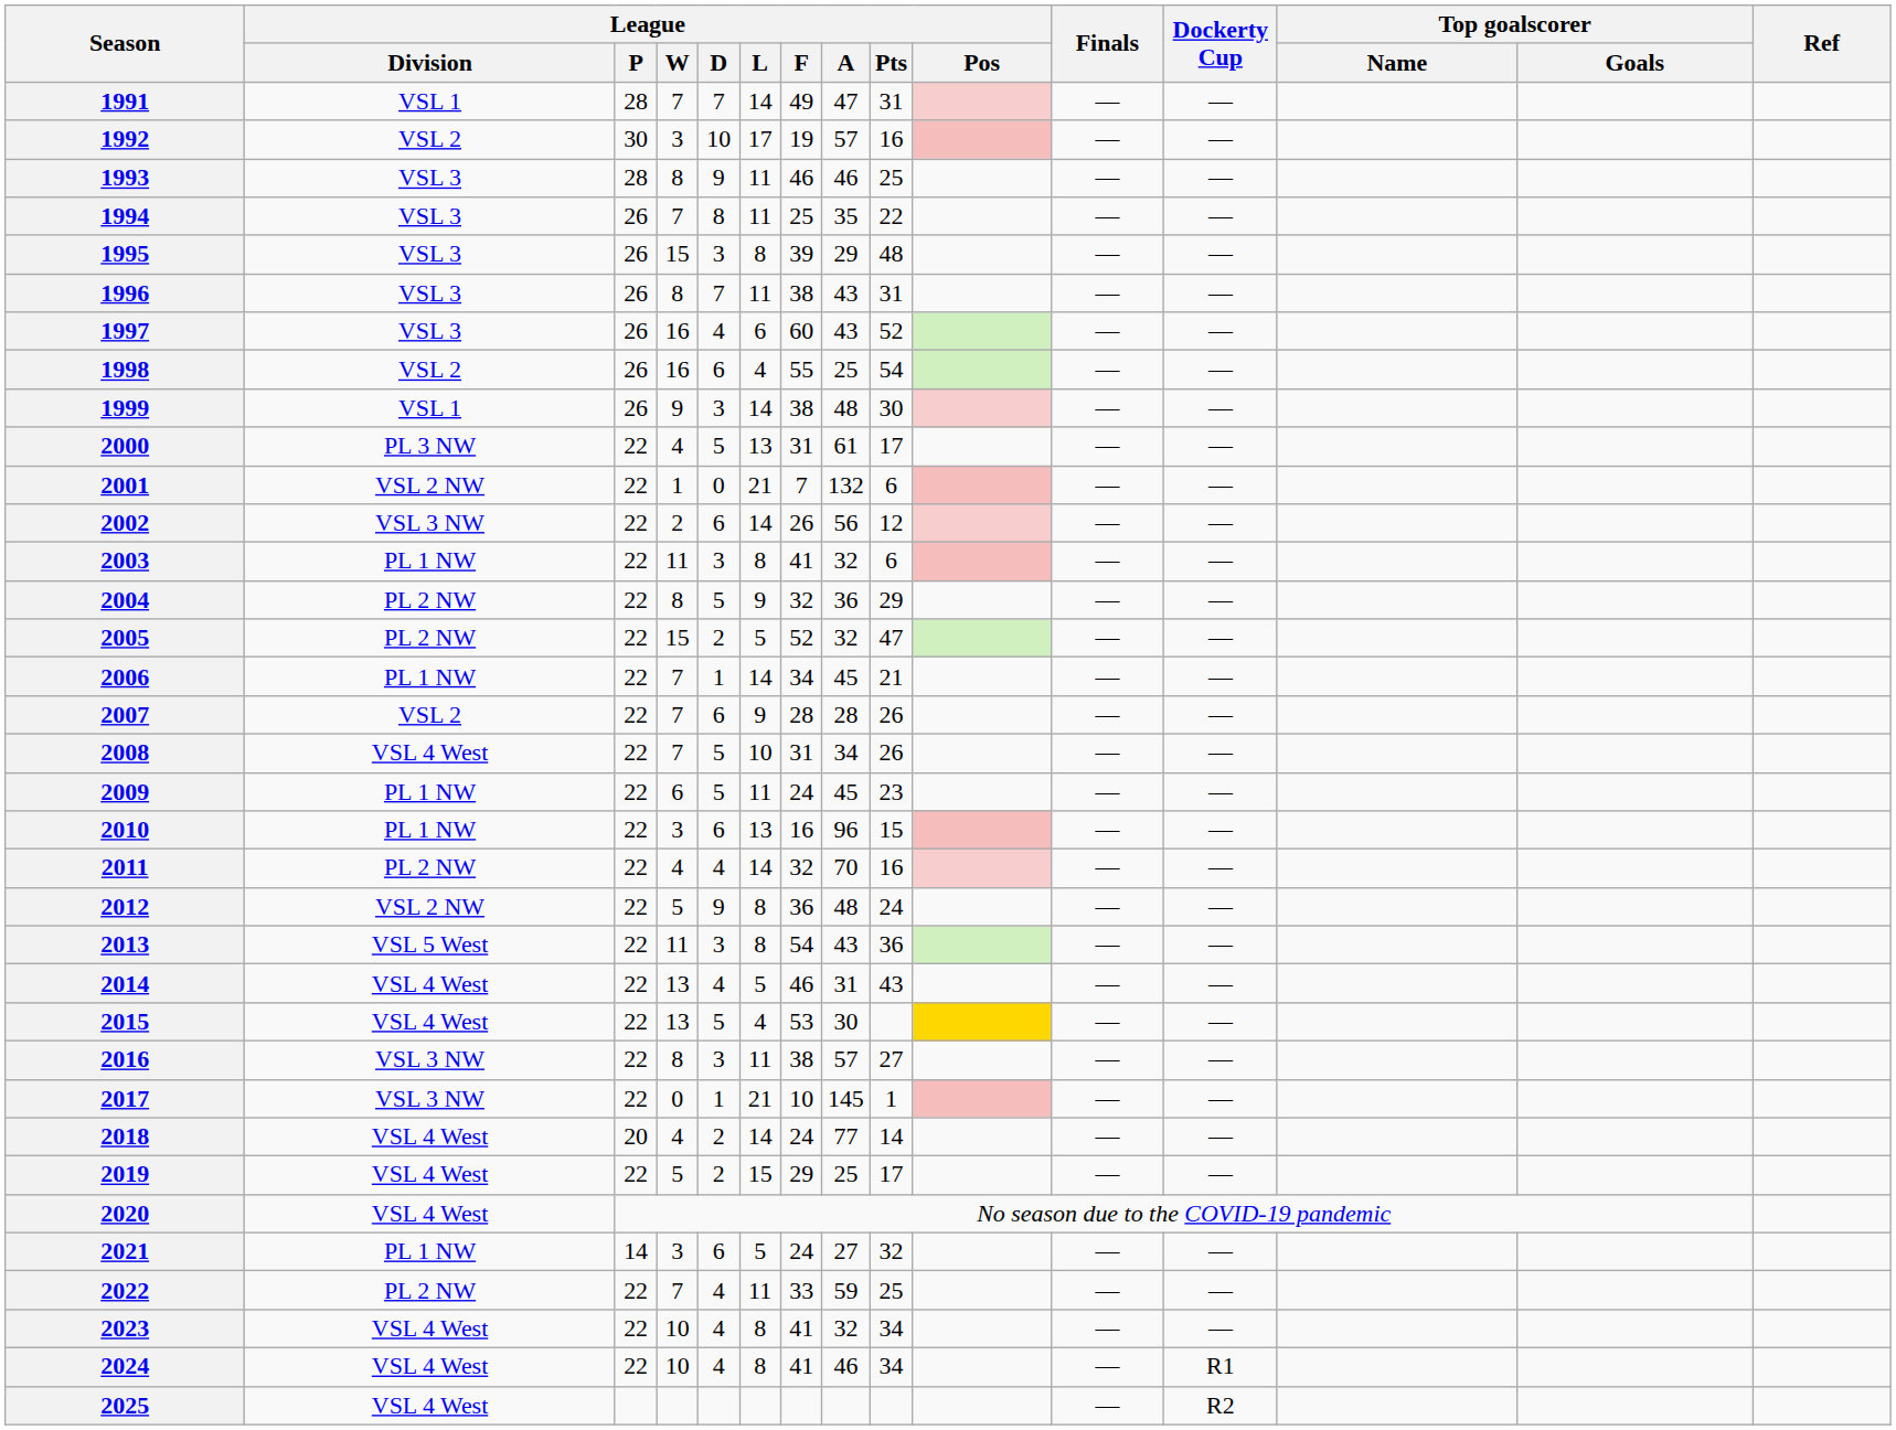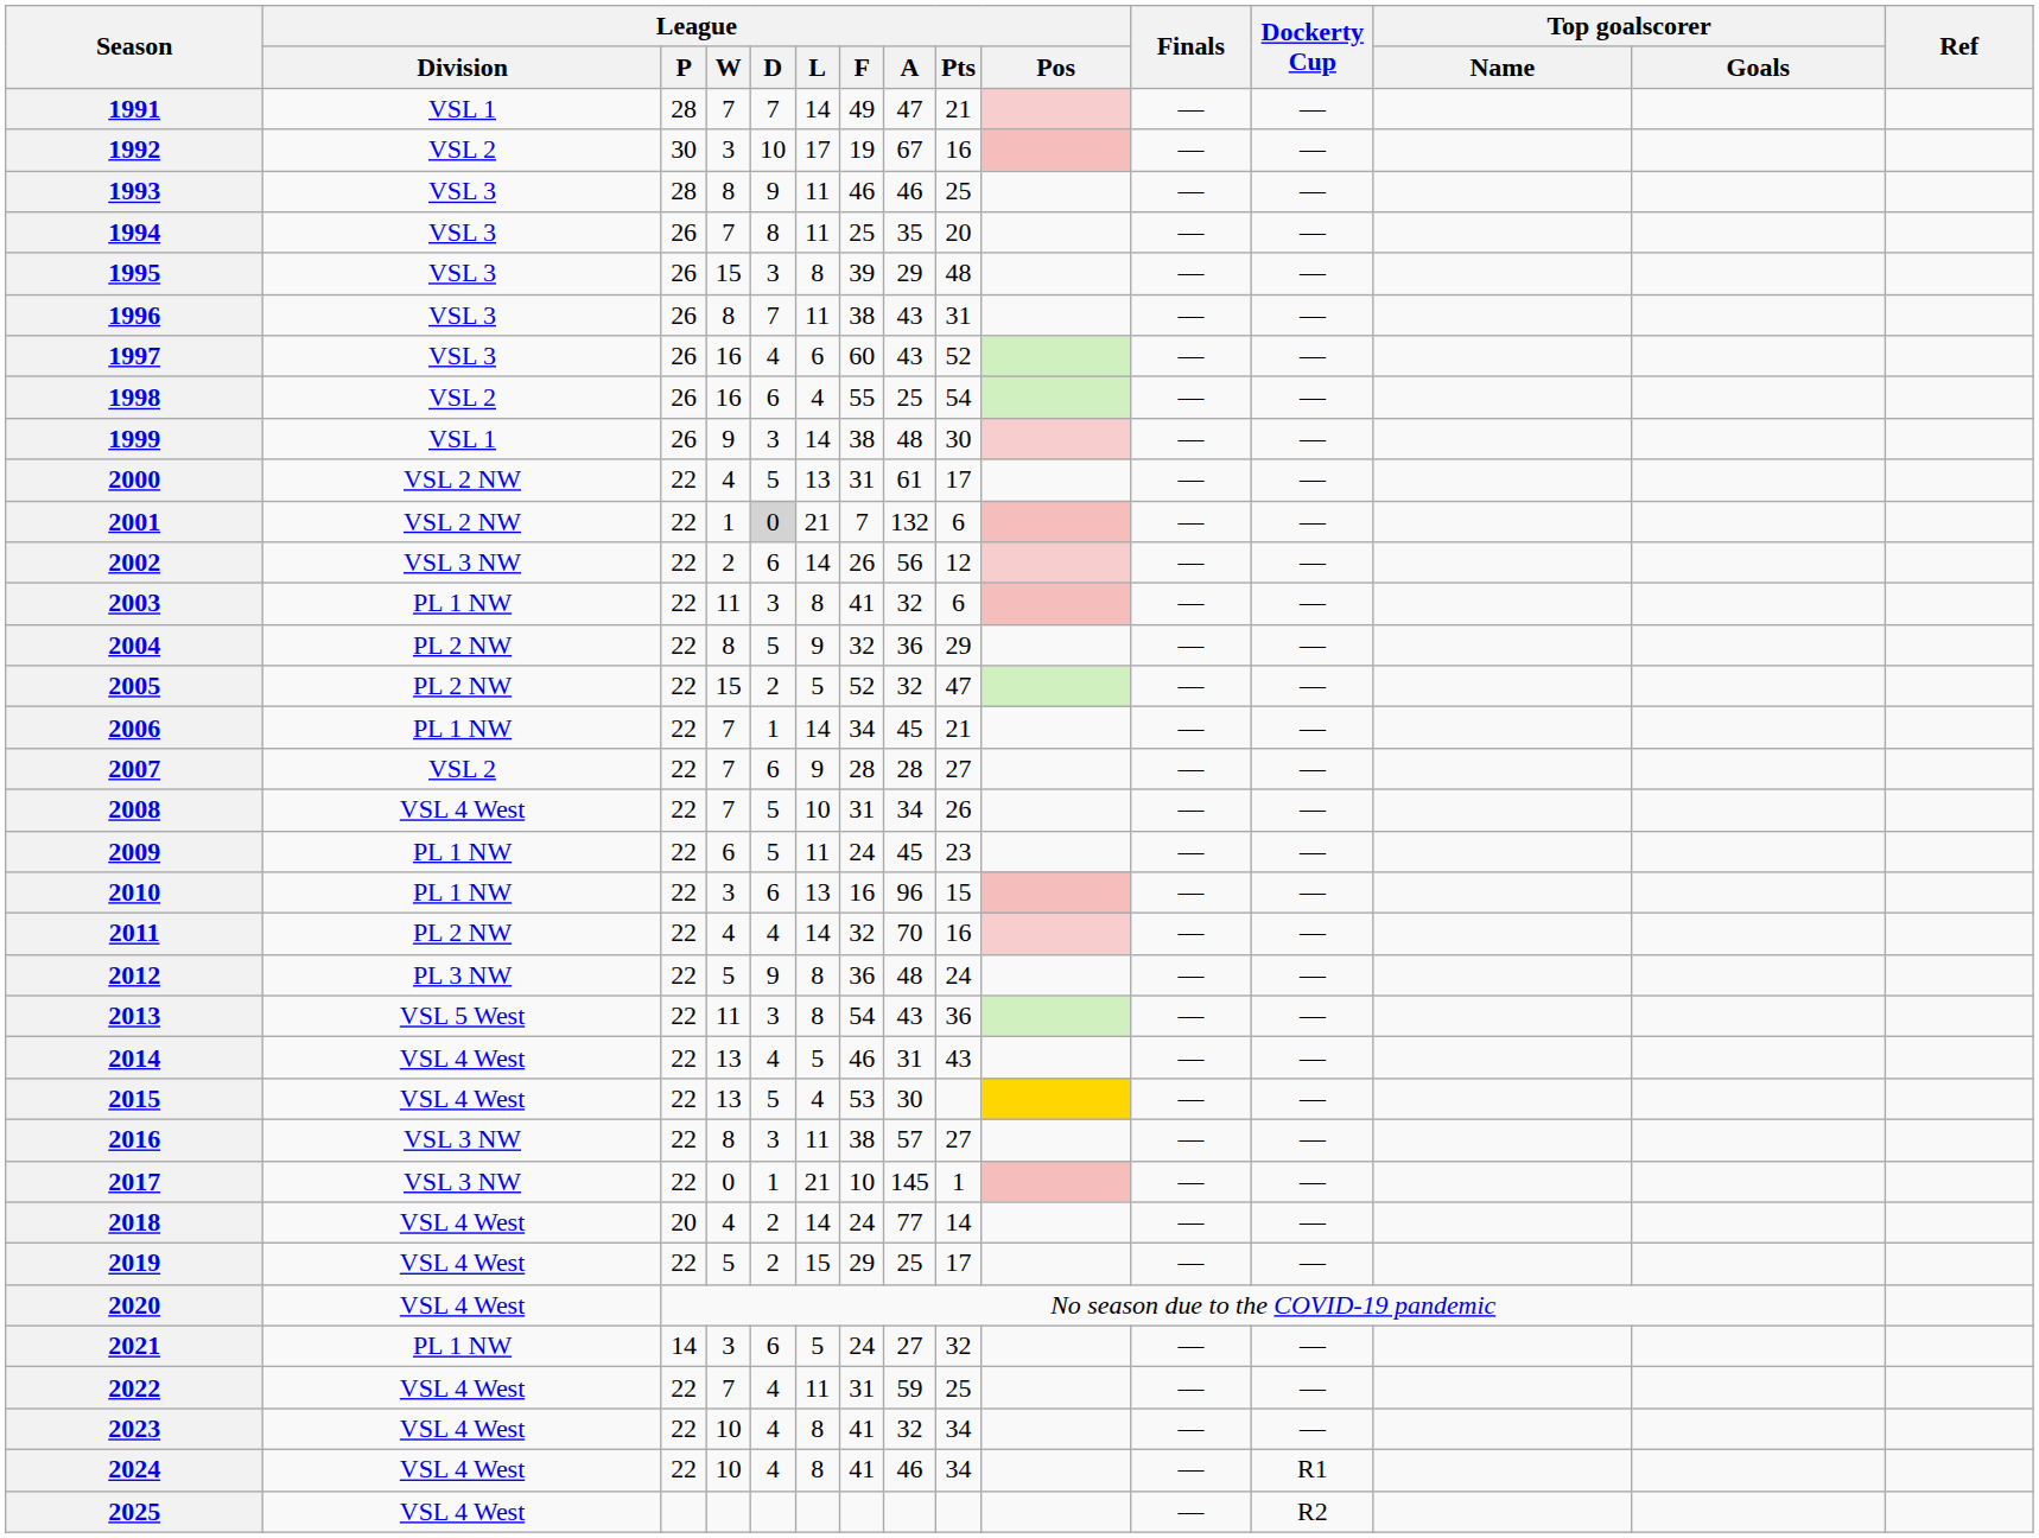 <table class="wikitable" style="text-align: center">
 <tr class="unsortable">
 <th scope="col" rowspan="2">Season</th>
 <th colspan="9" scope="col">League</th>
 <th rowspan="2" width=6% scope="col" class="unsortable">Finals</th>
 <th rowspan="2" width=6% scope="col" class="unsortable"><a href='#'>Dockerty Cup</a></th>
 <th colspan="2" scope="col">Top goalscorer</th>
 <th rowspan="2" scope="col"; class=unsortable>Ref</th>
 </tr>
 <tr>
 <th scope="col">Division</th>
 <th width="20" scope="col">P</th>
 <th width="20" scope="col">W</th>
 <th width="20" scope="col">D</th>
 <th width="20" scope="col">L</th>
 <th width="20" scope="col">F</th>
 <th width="20" scope="col">A</th>
 <th width="20" scope="col">Pts</th>
 <th scope="col">Pos</th>
 <th scope="col">Name</th>
 <th scope="col">Goals</th>
 </tr>
 <tr>
 <th><a href='#'>1991</a></th>
 <td><a href='#'>VSL 1</a></td>
 <td>28</td>
 <td>7</td>
 <td>7</td>
 <td>14</td>
 <td>49</td>
 <td>47</td>
-<td>31</td>
+<td>21</td>
 <td bgcolor=#F7CECD></td>
 <td>—</td>
 <td>—</td>
 <td></td>
 <td></td>
 <td></td>
 </tr>
 <tr>
 <th><a href='#'>1992</a></th>
 <td><a href='#'>VSL 2</a></td>
 <td>30</td>
 <td>3</td>
 <td>10</td>
 <td>17</td>
 <td>19</td>
-<td>57</td>
+<td>67</td>
 <td>16</td>
 <td bgcolor=#F5BEBC></td>
 <td>—</td>
 <td>—</td>
 <td></td>
 <td></td>
 <td></td>
 </tr>
 <tr>
 <th><a href='#'>1993</a></th>
 <td><a href='#'>VSL 3</a></td>
 <td>28</td>
 <td>8</td>
 <td>9</td>
 <td>11</td>
 <td>46</td>
 <td>46</td>
 <td>25</td>
 <td></td>
 <td>—</td>
 <td>—</td>
 <td></td>
 <td></td>
 <td></td>
 </tr>
 <tr>
 <th><a href='#'>1994</a></th>
 <td><a href='#'>VSL 3</a></td>
 <td>26</td>
 <td>7</td>
 <td>8</td>
 <td>11</td>
 <td>25</td>
 <td>35</td>
-<td>22</td>
+<td>20</td>
 <td></td>
 <td>—</td>
 <td>—</td>
 <td></td>
 <td></td>
 <td></td>
 </tr>
 <tr>
 <th><a href='#'>1995</a></th>
 <td><a href='#'>VSL 3</a></td>
 <td>26</td>
 <td>15</td>
 <td>3</td>
 <td>8</td>
 <td>39</td>
 <td>29</td>
 <td>48</td>
 <td></td>
 <td>—</td>
 <td>—</td>
 <td></td>
 <td></td>
 <td></td>
 </tr>
 <tr>
 <th><a href='#'>1996</a></th>
 <td><a href='#'>VSL 3</a></td>
 <td>26</td>
 <td>8</td>
 <td>7</td>
 <td>11</td>
 <td>38</td>
 <td>43</td>
 <td>31</td>
 <td></td>
 <td>—</td>
 <td>—</td>
 <td></td>
 <td></td>
 <td></td>
 </tr>
 <tr>
 <th><a href='#'>1997</a></th>
 <td><a href='#'>VSL 3</a></td>
 <td>26</td>
 <td>16</td>
 <td>4</td>
 <td>6</td>
 <td>60</td>
 <td>43</td>
 <td>52</td>
 <td bgcolor=#D0F0C0></td>
 <td>—</td>
 <td>—</td>
 <td></td>
 <td></td>
 <td></td>
 </tr>
 <tr>
 <th><a href='#'>1998</a></th>
 <td><a href='#'>VSL 2</a></td>
 <td>26</td>
 <td>16</td>
 <td>6</td>
 <td>4</td>
 <td>55</td>
 <td>25</td>
 <td>54</td>
 <td bgcolor=#D0F0C0></td>
 <td>—</td>
 <td>—</td>
 <td></td>
 <td></td>
 <td></td>
 </tr>
 <tr>
 <th><a href='#'>1999</a></th>
 <td><a href='#'>VSL 1</a></td>
 <td>26</td>
 <td>9</td>
 <td>3</td>
 <td>14</td>
 <td>38</td>
 <td>48</td>
 <td>30</td>
 <td bgcolor=#F7CECD></td>
 <td>—</td>
 <td>—</td>
 <td></td>
 <td></td>
 <td></td>
 </tr>
 <tr>
 <th><a href='#'>2000</a></th>
-<td><a href='#'>PL 3 NW</a></td>
+<td><a href='#'>VSL 2 NW</a></td>
 <td>22</td>
 <td>4</td>
 <td>5</td>
 <td>13</td>
 <td>31</td>
 <td>61</td>
 <td>17</td>
 <td></td>
 <td>—</td>
 <td>—</td>
 <td></td>
 <td></td>
 <td></td>
 </tr>
 <tr>
 <th><a href='#'>2001</a></th>
 <td><a href='#'>VSL 2 NW</a></td>
 <td>22</td>
 <td>1</td>
-<td>0</td>
+<td style="background: lightgrey;">0</td>
 <td>21</td>
 <td>7</td>
 <td>132</td>
 <td>6</td>
 <td bgcolor=#F5BEBC></td>
 <td>—</td>
 <td>—</td>
 <td></td>
 <td></td>
 <td></td>
 </tr>
 <tr>
 <th><a href='#'>2002</a></th>
 <td><a href='#'>VSL 3 NW</a></td>
 <td>22</td>
 <td>2</td>
 <td>6</td>
 <td>14</td>
 <td>26</td>
 <td>56</td>
 <td>12</td>
 <td bgcolor=#F7CECD></td>
 <td>—</td>
 <td>—</td>
 <td></td>
 <td></td>
 <td></td>
 </tr>
 <tr>
 <th><a href='#'>2003</a></th>
 <td><a href='#'>PL 1 NW</a></td>
 <td>22</td>
 <td>11</td>
 <td>3</td>
 <td>8</td>
 <td>41</td>
 <td>32</td>
 <td>6</td>
 <td bgcolor=#F5BEBC></td>
 <td>—</td>
 <td>—</td>
 <td></td>
 <td></td>
 <td></td>
 </tr>
 <tr>
 <th><a href='#'>2004</a></th>
 <td><a href='#'>PL 2 NW</a></td>
 <td>22</td>
 <td>8</td>
 <td>5</td>
 <td>9</td>
 <td>32</td>
 <td>36</td>
 <td>29</td>
 <td></td>
 <td>—</td>
 <td>—</td>
 <td></td>
 <td></td>
 <td></td>
 </tr>
 <tr>
 <th><a href='#'>2005</a></th>
 <td><a href='#'>PL 2 NW</a></td>
 <td>22</td>
 <td>15</td>
 <td>2</td>
 <td>5</td>
 <td>52</td>
 <td>32</td>
 <td>47</td>
 <td bgcolor=#D0F0C0></td>
 <td>—</td>
 <td>—</td>
 <td></td>
 <td></td>
 <td></td>
 </tr>
 <tr>
 <th><a href='#'>2006</a></th>
 <td><a href='#'>PL 1 NW</a></td>
 <td>22</td>
 <td>7</td>
 <td>1</td>
 <td>14</td>
 <td>34</td>
 <td>45</td>
 <td>21</td>
 <td></td>
 <td>—</td>
 <td>—</td>
 <td></td>
 <td></td>
 <td></td>
 </tr>
 <tr>
 <th><a href='#'>2007</a></th>
 <td><a href='#'>VSL 2</a></td>
 <td>22</td>
 <td>7</td>
 <td>6</td>
 <td>9</td>
 <td>28</td>
 <td>28</td>
-<td>26</td>
+<td>27</td>
 <td></td>
 <td>—</td>
 <td>—</td>
 <td></td>
 <td></td>
 <td></td>
 </tr>
 <tr>
 <th><a href='#'>2008</a></th>
 <td><a href='#'>VSL 4 West</a></td>
 <td>22</td>
 <td>7</td>
 <td>5</td>
 <td>10</td>
 <td>31</td>
 <td>34</td>
 <td>26</td>
 <td></td>
 <td>—</td>
 <td>—</td>
 <td></td>
 <td></td>
 <td></td>
 </tr>
 <tr>
 <th><a href='#'>2009</a></th>
 <td><a href='#'>PL 1 NW</a></td>
 <td>22</td>
 <td>6</td>
 <td>5</td>
 <td>11</td>
 <td>24</td>
 <td>45</td>
 <td>23</td>
 <td></td>
 <td>—</td>
 <td>—</td>
 <td></td>
 <td></td>
 <td></td>
 </tr>
 <tr>
 <th><a href='#'>2010</a></th>
 <td><a href='#'>PL 1 NW</a></td>
 <td>22</td>
 <td>3</td>
 <td>6</td>
 <td>13</td>
 <td>16</td>
 <td>96</td>
 <td>15</td>
 <td bgcolor=#F5BEBC></td>
 <td>—</td>
 <td>—</td>
 <td></td>
 <td></td>
 <td></td>
 </tr>
 <tr>
 <th><a href='#'>2011</a></th>
 <td><a href='#'>PL 2 NW</a></td>
 <td>22</td>
 <td>4</td>
 <td>4</td>
 <td>14</td>
 <td>32</td>
 <td>70</td>
 <td>16</td>
 <td bgcolor=#F7CECD></td>
 <td>—</td>
 <td>—</td>
 <td></td>
 <td></td>
 <td></td>
 </tr>
 <tr>
 <th><a href='#'>2012</a></th>
-<td><a href='#'>VSL 2 NW</a></td>
+<td><a href='#'>PL 3 NW</a></td>
 <td>22</td>
 <td>5</td>
 <td>9</td>
 <td>8</td>
 <td>36</td>
 <td>48</td>
 <td>24</td>
 <td></td>
 <td>—</td>
 <td>—</td>
 <td></td>
 <td></td>
 <td></td>
 </tr>
 <tr>
 <th><a href='#'>2013</a></th>
 <td><a href='#'>VSL 5 West</a></td>
 <td>22</td>
 <td>11</td>
 <td>3</td>
 <td>8</td>
 <td>54</td>
 <td>43</td>
 <td>36</td>
 <td bgcolor=#D0F0C0></td>
 <td>—</td>
 <td>—</td>
 <td></td>
 <td></td>
 <td></td>
 </tr>
 <tr>
 <th><a href='#'>2014</a></th>
 <td><a href='#'>VSL 4 West</a></td>
 <td>22</td>
 <td>13</td>
 <td>4</td>
 <td>5</td>
 <td>46</td>
 <td>31</td>
 <td>43</td>
 <td></td>
 <td>—</td>
 <td>—</td>
 <td></td>
 <td></td>
 <td></td>
 </tr>
 <tr>
 <th><a href='#'>2015</a></th>
 <td><a href='#'>VSL 4 West</a></td>
 <td>22</td>
 <td>13</td>
 <td>5</td>
 <td>4</td>
 <td>53</td>
 <td>30</td>
 <td></td>
 <td bgcolor=gold></td>
 <td>—</td>
 <td>—</td>
 <td></td>
 <td></td>
 <td></td>
 </tr>
 <tr>
 <th><a href='#'>2016</a></th>
 <td><a href='#'>VSL 3 NW</a></td>
 <td>22</td>
 <td>8</td>
 <td>3</td>
 <td>11</td>
 <td>38</td>
 <td>57</td>
 <td>27</td>
 <td></td>
 <td>—</td>
 <td>—</td>
 <td></td>
 <td></td>
 <td></td>
 </tr>
 <tr>
 <th><a href='#'>2017</a></th>
 <td><a href='#'>VSL 3 NW</a></td>
 <td>22</td>
 <td>0</td>
 <td>1</td>
 <td>21</td>
 <td>10</td>
 <td>145</td>
 <td>1</td>
 <td bgcolor=#F5BEBC></td>
 <td>—</td>
 <td>—</td>
 <td></td>
 <td></td>
 <td></td>
 </tr>
 <tr>
 <th><a href='#'>2018</a></th>
 <td><a href='#'>VSL 4 West</a></td>
 <td>20</td>
 <td>4</td>
 <td>2</td>
 <td>14</td>
 <td>24</td>
 <td>77</td>
 <td>14</td>
 <td></td>
 <td>—</td>
 <td>—</td>
 <td></td>
 <td></td>
 <td></td>
 </tr>
 <tr>
 <th><a href='#'>2019</a></th>
 <td><a href='#'>VSL 4 West</a></td>
 <td>22</td>
 <td>5</td>
 <td>2</td>
 <td>15</td>
 <td>29</td>
 <td>25</td>
 <td>17</td>
 <td></td>
 <td>—</td>
 <td>—</td>
 <td></td>
 <td></td>
 <td></td>
 </tr>
 <tr>
 <th><a href='#'>2020</a></th>
 <td><a href='#'>VSL 4 West</a></td>
 <td colspan=12><em>No season due to the <a href='#'>COVID-19 pandemic</a></em></td>
 <td></td>
 </tr>
 <tr>
 <th><a href='#'>2021</a></th>
 <td><a href='#'>PL 1 NW</a></td>
 <td>14</td>
 <td>3</td>
 <td>6</td>
 <td>5</td>
 <td>24</td>
 <td>27</td>
 <td>32</td>
 <td></td>
 <td>—</td>
 <td>—</td>
 <td></td>
 <td></td>
 <td></td>
 </tr>
 <tr>
 <th><a href='#'>2022</a></th>
-<td><a href='#'>PL 2 NW</a></td>
+<td><a href='#'>VSL 4 West</a></td>
 <td>22</td>
 <td>7</td>
 <td>4</td>
 <td>11</td>
-<td>33</td>
+<td>31</td>
 <td>59</td>
 <td>25</td>
 <td></td>
 <td>—</td>
 <td>—</td>
 <td></td>
 <td></td>
 <td></td>
 </tr>
 <tr>
 <th><a href='#'>2023</a></th>
 <td><a href='#'>VSL 4 West</a></td>
 <td>22</td>
 <td>10</td>
 <td>4</td>
 <td>8</td>
 <td>41</td>
 <td>32</td>
 <td>34</td>
 <td></td>
 <td>—</td>
 <td>—</td>
 <td></td>
 <td></td>
 <td></td>
 </tr>
 <tr>
 <th><a href='#'>2024</a></th>
 <td><a href='#'>VSL 4 West</a></td>
 <td>22</td>
 <td>10</td>
 <td>4</td>
 <td>8</td>
 <td>41</td>
 <td>46</td>
 <td>34</td>
 <td></td>
 <td>—</td>
 <td>R1</td>
 <td></td>
 <td></td>
 <td></td>
 </tr>
 <tr>
 <th><a href='#'>2025</a></th>
 <td><a href='#'>VSL 4 West</a></td>
 <td></td>
 <td></td>
 <td></td>
 <td></td>
 <td></td>
 <td></td>
 <td></td>
 <td></td>
 <td>—</td>
 <td>R2</td>
 <td></td>
 <td></td>
 <td></td>
 </tr>
 </table>
